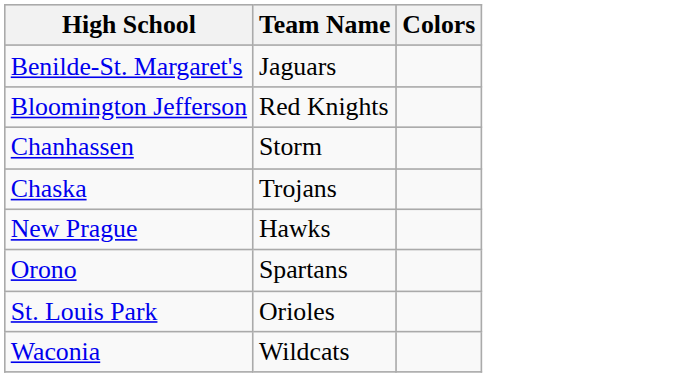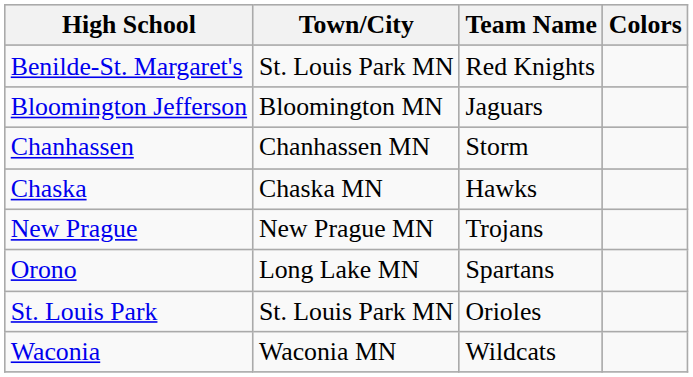 <table class="wikitable">
 <tr>
 <th>High School</th>
+<th>Town/City</th>
 <th>Team Name</th>
 <th>Colors</th>
 </tr>
 <tr>
 <td><a href='#'>Benilde-St. Margaret's</a></td>
-<td>Jaguars</td>
+<td>St. Louis Park MN</td>
+<td>Red Knights</td>
 <td> </td>
 </tr>
 <tr>
 <td><a href='#'>Bloomington Jefferson</a></td>
-<td>Red Knights</td>
+<td>Bloomington MN</td>
+<td>Jaguars</td>
 <td>  </td>
 </tr>
 <tr>
 <td><a href='#'>Chanhassen</a></td>
+<td>Chanhassen MN</td>
 <td>Storm</td>
 <td>  </td>
 </tr>
 <tr>
 <td><a href='#'>Chaska</a></td>
-<td>Trojans</td>
+<td>Chaska MN</td>
+<td>Hawks</td>
 <td>  </td>
 </tr>
 <tr>
 <td><a href='#'>New Prague</a></td>
-<td>Hawks</td>
+<td>New Prague MN</td>
+<td>Trojans</td>
 <td> </td>
 </tr>
 <tr>
 <td><a href='#'>Orono</a></td>
+<td>Long Lake MN</td>
 <td>Spartans</td>
 <td>  </td>
 </tr>
 <tr>
 <td><a href='#'>St. Louis Park</a></td>
+<td>St. Louis Park MN</td>
 <td>Orioles</td>
 <td> </td>
 </tr>
 <tr>
 <td><a href='#'>Waconia</a></td>
+<td>Waconia MN</td>
 <td>Wildcats</td>
 <td>  </td>
 </tr>
 </table>
